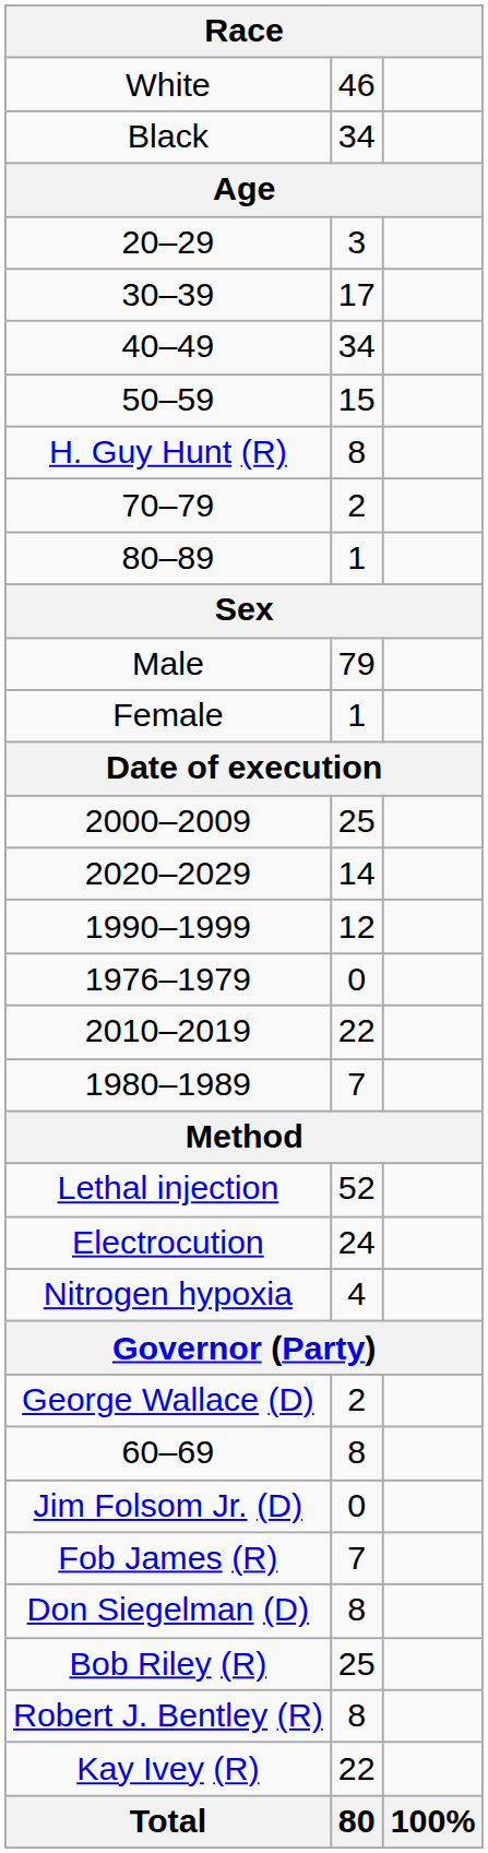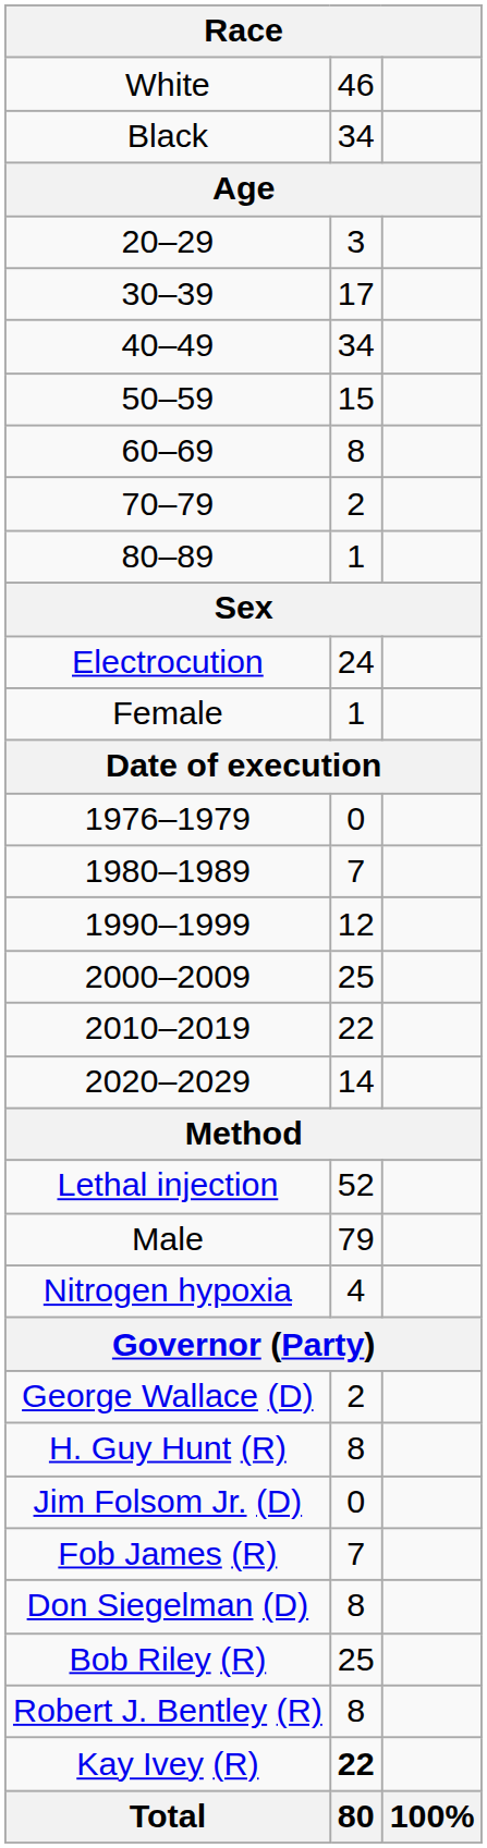 <table class="wikitable" style="text-align:center;">
 <tr>
 <th colspan="3">Race</th>
 </tr>
 <tr>
 <td>White</td>
 <td>46</td>
 <td></td>
 </tr>
 <tr>
 <td>Black</td>
 <td>34</td>
 <td></td>
 </tr>
 <tr>
 <th colspan="3">Age</th>
 </tr>
 <tr>
 <td>20–29</td>
 <td>3</td>
 <td></td>
 </tr>
 <tr>
 <td>30–39</td>
 <td>17</td>
 <td></td>
 </tr>
 <tr>
 <td>40–49</td>
 <td>34</td>
 <td></td>
 </tr>
 <tr>
 <td>50–59</td>
 <td>15</td>
 <td></td>
 </tr>
 <tr>
-<td><a href='#'>H. Guy Hunt</a> <a href='#'>(R)</a></td>
+<td>60–69</td>
 <td>8</td>
 <td></td>
 </tr>
 <tr>
 <td>70–79</td>
 <td>2</td>
 <td></td>
 </tr>
 <tr>
 <td>80–89</td>
 <td>1</td>
 <td></td>
 </tr>
 <tr>
 <th colspan="3">Sex</th>
 </tr>
 <tr>
-<td>Male</td>
-<td>79</td>
+<td><a href='#'>Electrocution</a></td>
+<td>24</td>
 <td></td>
 </tr>
 <tr>
 <td>Female</td>
 <td>1</td>
 <td></td>
 </tr>
 <tr>
 <th colspan="3">Date of execution</th>
 </tr>
 <tr>
-<td>2000–2009</td>
-<td>25</td>
+<td>1976–1979</td>
+<td>0</td>
 <td></td>
 </tr>
 <tr>
-<td>2020–2029</td>
-<td>14</td>
+<td>1980–1989</td>
+<td>7</td>
 <td></td>
 </tr>
 <tr>
 <td>1990–1999</td>
 <td>12</td>
 <td></td>
 </tr>
 <tr>
-<td>1976–1979</td>
-<td>0</td>
+<td>2000–2009</td>
+<td>25</td>
 <td></td>
 </tr>
 <tr>
 <td>2010–2019</td>
 <td>22</td>
 <td></td>
 </tr>
 <tr>
-<td>1980–1989</td>
-<td>7</td>
+<td>2020–2029</td>
+<td>14</td>
 <td></td>
 </tr>
 <tr>
 <th colspan="3">Method</th>
 </tr>
 <tr>
 <td><a href='#'>Lethal injection</a></td>
 <td>52</td>
 <td></td>
 </tr>
 <tr>
-<td><a href='#'>Electrocution</a></td>
-<td>24</td>
+<td>Male</td>
+<td>79</td>
 <td></td>
 </tr>
 <tr>
 <td><a href='#'>Nitrogen hypoxia</a></td>
 <td>4</td>
 <td></td>
 </tr>
 <tr>
 <th colspan="3"><a href='#'>Governor</a> (<a href='#'>Party</a>)</th>
 </tr>
 <tr>
 <td><a href='#'>George Wallace</a> <a href='#'>(D)</a></td>
 <td>2</td>
 <td></td>
 </tr>
 <tr>
-<td>60–69</td>
+<td><a href='#'>H. Guy Hunt</a> <a href='#'>(R)</a></td>
 <td>8</td>
 <td></td>
 </tr>
 <tr>
 <td><a href='#'>Jim Folsom Jr.</a> <a href='#'>(D)</a></td>
 <td>0</td>
 <td></td>
 </tr>
 <tr>
 <td><a href='#'>Fob James</a> <a href='#'>(R)</a></td>
 <td>7</td>
 <td></td>
 </tr>
 <tr>
 <td><a href='#'>Don Siegelman</a> <a href='#'>(D)</a></td>
 <td>8</td>
 <td></td>
 </tr>
 <tr>
 <td><a href='#'>Bob Riley</a> <a href='#'>(R)</a></td>
 <td>25</td>
 <td></td>
 </tr>
 <tr>
 <td><a href='#'>Robert J. Bentley</a> <a href='#'>(R)</a></td>
 <td>8</td>
 <td></td>
 </tr>
 <tr>
 <td><a href='#'>Kay Ivey</a> <a href='#'>(R)</a></td>
-<td>22</td>
+<td><strong>22</strong></td>
 <td></td>
 </tr>
 <tr>
 <th>Total</th>
 <th>80</th>
 <th>100%</th>
 </tr>
 </table>
